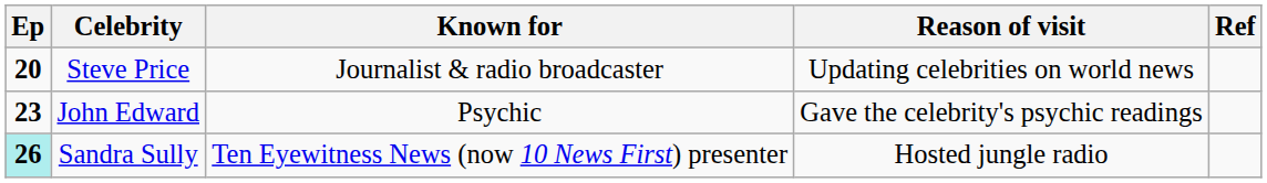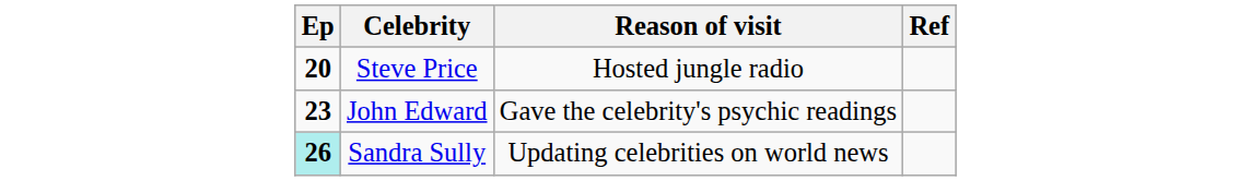 <table class="wikitable sortable" style="margin:auto; text-align:center;">
 <tr>
 <th scope="col">Ep</th>
 <th scope="col">Celebrity</th>
-<th scope="col">Known for</th>
 <th scope="col">Reason of visit</th>
 <th scope="col">Ref</th>
 </tr>
 <tr>
 <td><strong>20</strong></td>
 <td><a href='#'>Steve Price</a></td>
-<td>Journalist & radio broadcaster</td>
-<td>Updating celebrities on world news</td>
+<td>Hosted jungle radio</td>
 <td></td>
 </tr>
 <tr>
 <td><strong>23</strong></td>
 <td><a href='#'>John Edward</a></td>
-<td>Psychic</td>
 <td>Gave the celebrity's psychic readings</td>
 <td></td>
 </tr>
 <tr>
 <td style="background: paleturquoise;"><strong>26</strong></td>
 <td><a href='#'>Sandra Sully</a></td>
-<td><a href='#'>Ten Eyewitness News</a> (now <em><a href='#'>10 News First</a></em>) presenter</td>
-<td>Hosted jungle radio</td>
+<td>Updating celebrities on world news</td>
 <td></td>
 </tr>
 </table>
